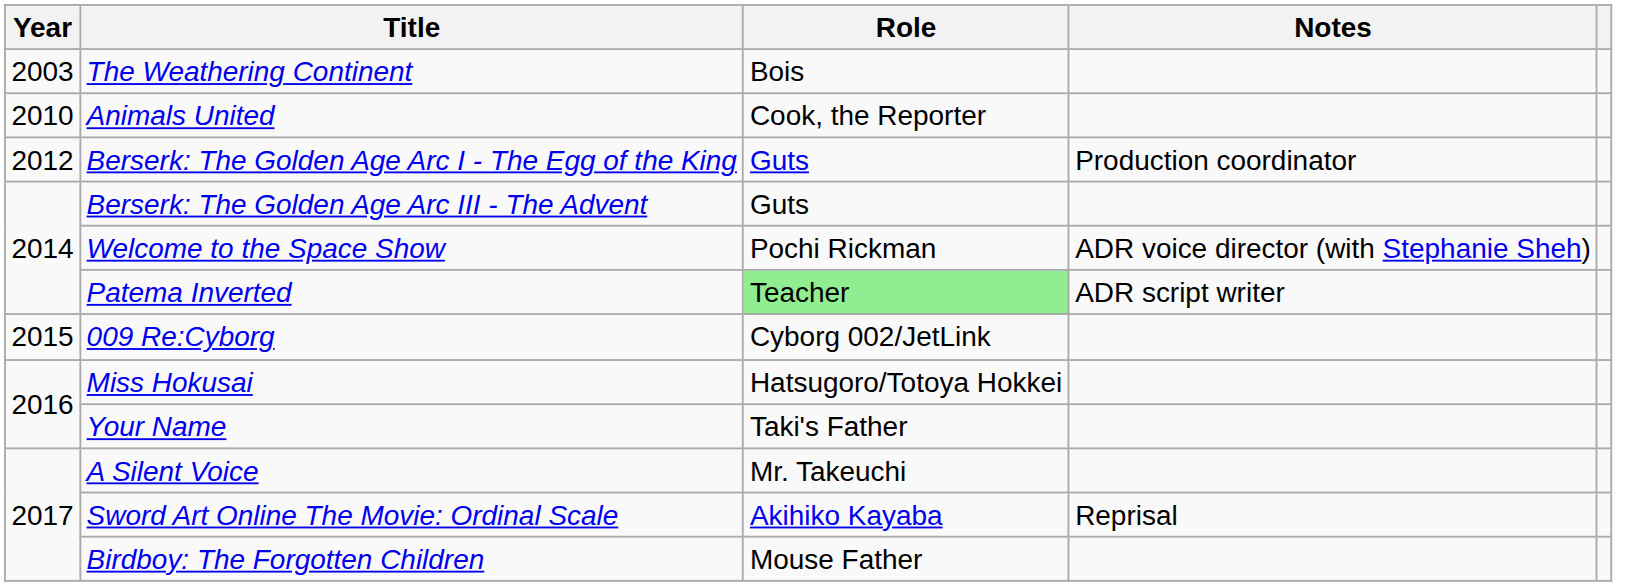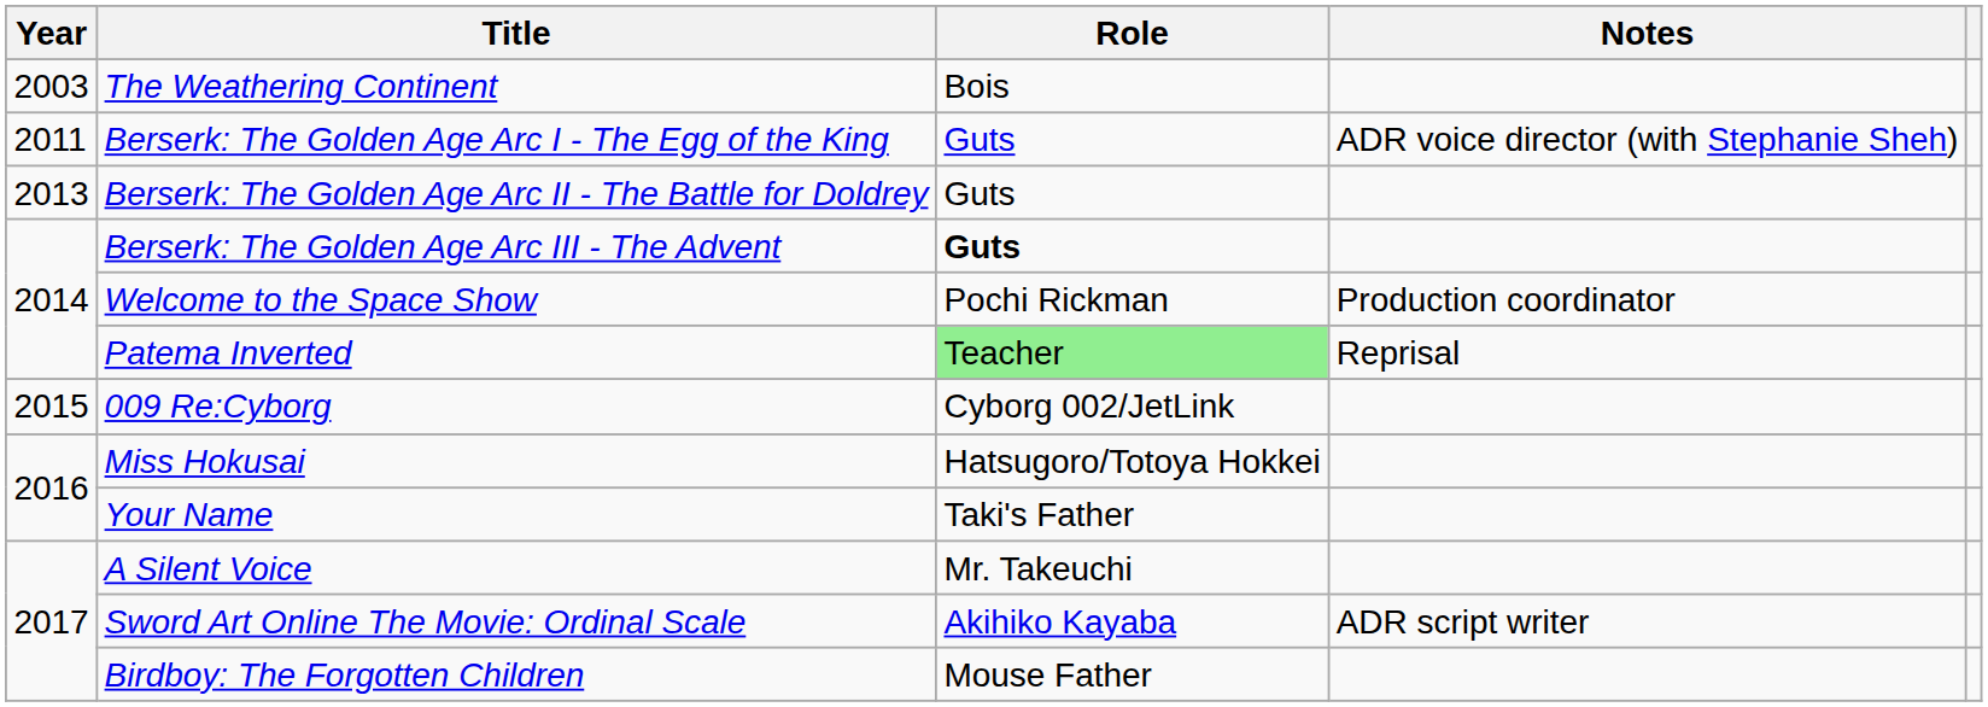 <table class="wikitable sortable plainrowheaders" style="width=95%; font-size: 95%;">
 <tr>
 <th scope="col">Year</th>
 <th scope="col">Title</th>
 <th scope="col">Role</th>
 <th class="unsortable" scope="col">Notes</th>
 <th class="unsortable" scope="col"></th>
 </tr>
 <tr>
 <td>2003</td>
 <td><em><a href='#'>The Weathering Continent</a></em></td>
 <td>Bois</td>
 <td></td>
 <td></td>
 </tr>
 <tr>
-<td>2010</td>
-<td><em><a href='#'>Animals United</a></em></td>
-<td>Cook, the Reporter</td>
-<td></td>
+<td>2011</td>
+<td><em><a href='#'>Berserk: The Golden Age Arc I - The Egg of the King</a></em></td>
+<td><a href='#'>Guts</a></td>
+<td>ADR voice director (with <a href='#'>Stephanie Sheh</a>)</td>
 <td></td>
 </tr>
 <tr>
-<td>2012</td>
-<td><em><a href='#'>Berserk: The Golden Age Arc I - The Egg of the King</a></em></td>
-<td><a href='#'>Guts</a></td>
-<td>Production coordinator</td>
+<td>2013</td>
+<td><em><a href='#'>Berserk: The Golden Age Arc II - The Battle for Doldrey</a></em></td>
+<td>Guts</td>
+<td></td>
 <td></td>
 </tr>
 <tr>
 <td rowspan="3">2014</td>
 <td><em><a href='#'>Berserk: The Golden Age Arc III - The Advent</a></em></td>
-<td>Guts</td>
+<td><strong>Guts</strong></td>
 <td></td>
 <td></td>
 </tr>
 <tr>
 <td><em><a href='#'>Welcome to the Space Show</a></em></td>
 <td>Pochi Rickman</td>
-<td>ADR voice director (with <a href='#'>Stephanie Sheh</a>)</td>
+<td>Production coordinator</td>
 <td></td>
 </tr>
 <tr>
 <td><em><a href='#'>Patema Inverted</a></em></td>
 <td style="background: lightgreen;">Teacher</td>
-<td>ADR script writer</td>
+<td>Reprisal</td>
 <td></td>
 </tr>
 <tr>
 <td>2015</td>
 <td><em><a href='#'>009 Re:Cyborg</a></em></td>
 <td>Cyborg 002/JetLink</td>
 <td></td>
 <td></td>
 </tr>
 <tr>
 <td rowspan="2">2016</td>
 <td><em><a href='#'>Miss Hokusai</a></em></td>
 <td>Hatsugoro/Totoya Hokkei</td>
 <td></td>
 <td></td>
 </tr>
 <tr>
 <td><em><a href='#'>Your Name</a></em></td>
 <td>Taki's Father</td>
 <td></td>
 <td></td>
 </tr>
 <tr>
 <td rowspan="3">2017</td>
 <td><em><a href='#'>A Silent Voice</a></em></td>
 <td>Mr. Takeuchi</td>
 <td></td>
 <td></td>
 </tr>
 <tr>
 <td><em><a href='#'>Sword Art Online The Movie: Ordinal Scale</a></em></td>
 <td><a href='#'>Akihiko Kayaba</a></td>
-<td>Reprisal</td>
+<td>ADR script writer</td>
 <td></td>
 </tr>
 <tr>
 <td><em><a href='#'>Birdboy: The Forgotten Children</a></em></td>
 <td>Mouse Father</td>
 <td></td>
 <td></td>
 </tr>
 </table>
